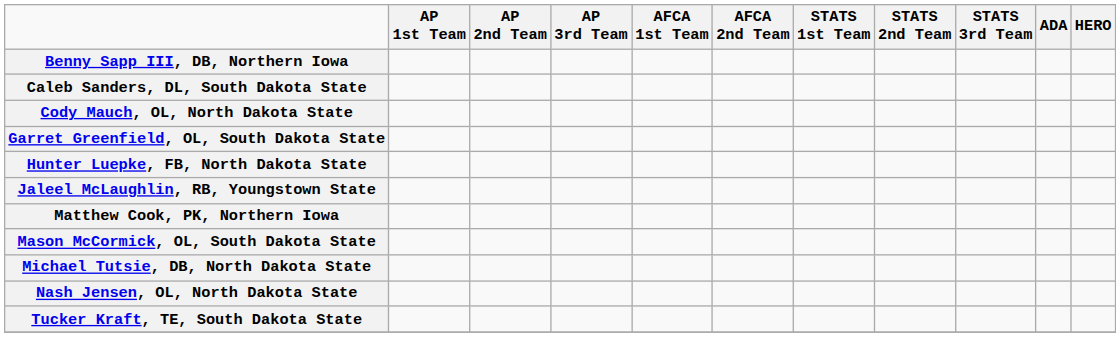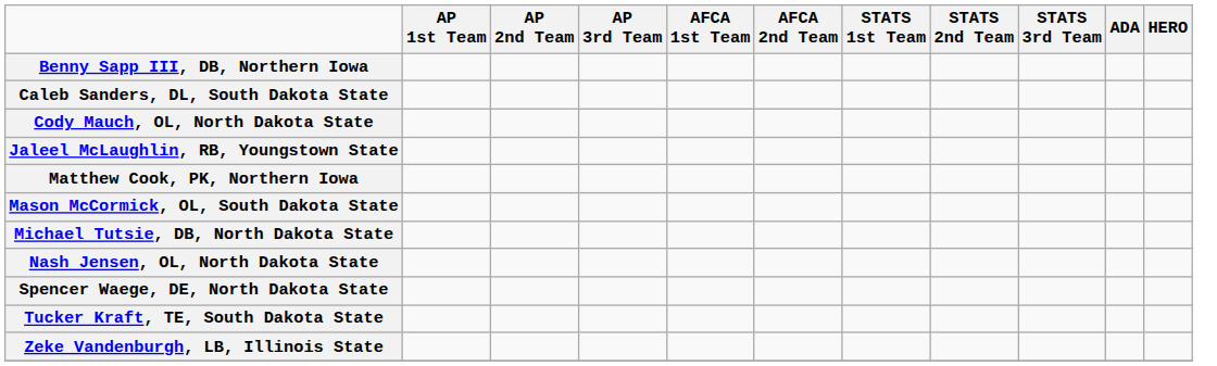 <table class="wikitable" style="white-space:nowrap; font-size:90%; text-align:center;">
 <tr>
 <td></td>
 <th>AP<br>1st Team</th>
 <th>AP<br>2nd Team</th>
 <th>AP<br>3rd Team</th>
 <th>AFCA<br>1st Team<br></th>
 <th>AFCA<br>2nd Team</th>
 <th>STATS <br>1st Team<br></th>
 <th>STATS<br>2nd Team</th>
 <th>STATS<br>3rd Team</th>
 <th>ADA<br></th>
 <th>HERO<br></th>
 </tr>
 <tr>
 <th><a href='#'>Benny Sapp III</a>, DB, Northern Iowa</th>
 <td></td>
 <td></td>
 <td></td>
 <td></td>
 <td></td>
 <td></td>
 <td></td>
 <td></td>
 <td></td>
 <td></td>
 </tr>
 <tr>
 <th>Caleb Sanders, DL, South Dakota State</th>
 <td></td>
 <td></td>
 <td></td>
 <td></td>
 <td></td>
 <td></td>
 <td></td>
 <td></td>
 <td></td>
 <td></td>
 </tr>
 <tr>
 <th><a href='#'>Cody Mauch</a>, OL, North Dakota State</th>
-<td></td>
-<td></td>
-<td></td>
-<td></td>
-<td></td>
-<td></td>
-<td></td>
-<td></td>
-<td></td>
-<td></td>
-</tr>
-<tr>
-<th><a href='#'>Garret Greenfield</a>, OL, South Dakota State</th>
-<td></td>
-<td></td>
-<td></td>
-<td></td>
-<td></td>
-<td></td>
-<td></td>
-<td></td>
-<td></td>
-<td></td>
-</tr>
-<tr>
-<th><a href='#'>Hunter Luepke</a>, FB, North Dakota State</th>
 <td></td>
 <td></td>
 <td></td>
 <td></td>
 <td></td>
 <td></td>
 <td></td>
 <td></td>
 <td></td>
 <td></td>
 </tr>
 <tr>
 <th><a href='#'>Jaleel McLaughlin</a>, RB, Youngstown State</th>
 <td></td>
 <td></td>
 <td></td>
 <td></td>
 <td></td>
 <td></td>
 <td></td>
 <td></td>
 <td></td>
 <td></td>
 </tr>
 <tr>
 <th>Matthew Cook, PK, Northern Iowa</th>
 <td></td>
 <td></td>
 <td></td>
 <td></td>
 <td></td>
 <td></td>
 <td></td>
 <td></td>
 <td></td>
 <td></td>
 </tr>
 <tr>
 <th><a href='#'>Mason McCormick</a>, OL, South Dakota State</th>
 <td></td>
 <td></td>
 <td></td>
 <td></td>
 <td></td>
 <td></td>
 <td></td>
 <td></td>
 <td></td>
 <td></td>
 </tr>
 <tr>
 <th><a href='#'>Michael Tutsie</a>, DB, North Dakota State</th>
 <td></td>
 <td></td>
 <td></td>
 <td></td>
 <td></td>
 <td></td>
 <td></td>
 <td></td>
 <td></td>
 <td></td>
 </tr>
 <tr>
 <th><a href='#'>Nash Jensen</a>, OL, North Dakota State</th>
 <td></td>
 <td></td>
 <td></td>
 <td></td>
 <td></td>
 <td></td>
 <td></td>
 <td></td>
 <td></td>
 <td></td>
 </tr>
 <tr>
+<th>Spencer Waege, DE, North Dakota State</th>
+<td></td>
+<td></td>
+<td></td>
+<td></td>
+<td></td>
+<td></td>
+<td></td>
+<td></td>
+<td></td>
+<td></td>
+</tr>
+<tr>
 <th><a href='#'>Tucker Kraft</a>, TE, South Dakota State</th>
+<td></td>
+<td></td>
+<td></td>
+<td></td>
+<td></td>
+<td></td>
+<td></td>
+<td></td>
+<td></td>
+<td></td>
+</tr>
+<tr>
+<th><a href='#'>Zeke Vandenburgh</a>, LB, Illinois State</th>
 <td></td>
 <td></td>
 <td></td>
 <td></td>
 <td></td>
 <td></td>
 <td></td>
 <td></td>
 <td></td>
 <td></td>
 </tr>
 <tr>
 </tr>
 </table>
